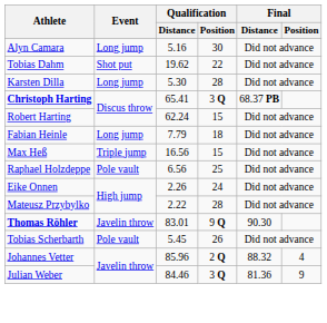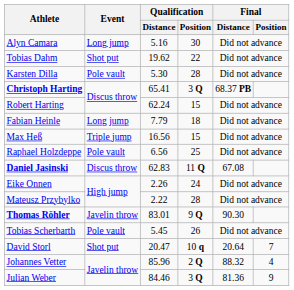 <table class=wikitable style="font-size:90%">
 <tr>
 <th rowspan="2">Athlete</th>
 <th rowspan="2">Event</th>
 <th colspan="2">Qualification</th>
 <th colspan="2">Final</th>
 </tr>
 <tr style="font-size:95%">
 <th>Distance</th>
 <th>Position</th>
 <th>Distance</th>
 <th>Position</th>
 </tr>
 <tr align=center>
 <td align=left><a href='#'>Alyn Camara</a></td>
 <td align=left><a href='#'>Long jump</a></td>
 <td>5.16</td>
 <td>30</td>
 <td colspan=2>Did not advance</td>
 </tr>
 <tr align=center>
 <td align=left><a href='#'>Tobias Dahm</a></td>
 <td align=left><a href='#'>Shot put</a></td>
 <td>19.62</td>
 <td>22</td>
 <td colspan=2>Did not advance</td>
 </tr>
 <tr align=center>
 <td align=left><a href='#'>Karsten Dilla</a></td>
-<td align=left><a href='#'>Long jump</a></td>
+<td align=left><a href='#'>Pole vault</a></td>
 <td>5.30</td>
 <td>28</td>
 <td colspan=2>Did not advance</td>
 </tr>
 <tr align=center>
 <td align=left><strong><a href='#'>Christoph Harting</a></strong></td>
 <td align=left rowspan=2><a href='#'>Discus throw</a></td>
 <td>65.41</td>
 <td>3 <strong>Q</strong></td>
 <td>68.37 <strong>PB</strong></td>
 <td></td>
 </tr>
 <tr align=center>
 <td align=left><a href='#'>Robert Harting</a></td>
 <td>62.24</td>
 <td>15</td>
 <td colspan=2>Did not advance</td>
 </tr>
 <tr align=center>
 <td align=left><a href='#'>Fabian Heinle</a></td>
 <td align=left><a href='#'>Long jump</a></td>
 <td>7.79</td>
 <td>18</td>
 <td colspan=2>Did not advance</td>
 </tr>
 <tr align=center>
 <td align=left><a href='#'>Max Heß</a></td>
 <td align=left><a href='#'>Triple jump</a></td>
 <td>16.56</td>
 <td>15</td>
 <td colspan=2>Did not advance</td>
 </tr>
 <tr align=center>
 <td align=left><a href='#'>Raphael Holzdeppe</a></td>
 <td align=left><a href='#'>Pole vault</a></td>
 <td>6.56</td>
 <td>25</td>
 <td colspan=2>Did not advance</td>
 </tr>
 <tr align=center>
+<td align=left><strong><a href='#'>Daniel Jasinski</a></strong></td>
+<td align=left><a href='#'>Discus throw</a></td>
+<td>62.83</td>
+<td>11 <strong>Q</strong></td>
+<td>67.08</td>
+<td></td>
+</tr>
+<tr align=center>
 <td align=left><a href='#'>Eike Onnen</a></td>
 <td align=left rowspan=2><a href='#'>High jump</a></td>
 <td>2.26</td>
 <td>24</td>
 <td colspan=2>Did not advance</td>
 </tr>
 <tr align=center>
 <td align=left><a href='#'>Mateusz Przybylko</a></td>
 <td>2.22</td>
 <td>28</td>
 <td colspan=2>Did not advance</td>
 </tr>
 <tr align=center>
 <td align=left><strong><a href='#'>Thomas Röhler</a></strong></td>
 <td align=left><a href='#'>Javelin throw</a></td>
 <td>83.01</td>
 <td>9 <strong>Q</strong></td>
 <td>90.30</td>
 <td></td>
 </tr>
 <tr align=center>
 <td align=left><a href='#'>Tobias Scherbarth</a></td>
 <td align=left><a href='#'>Pole vault</a></td>
 <td>5.45</td>
 <td>26</td>
 <td colspan=2>Did not advance</td>
 </tr>
 <tr align=center>
+<td align=left><a href='#'>David Storl</a></td>
+<td align=left><a href='#'>Shot put</a></td>
+<td>20.47</td>
+<td>10 <strong>q</strong></td>
+<td>20.64</td>
+<td>7</td>
+</tr>
+<tr align=center>
 <td align=left><a href='#'>Johannes Vetter</a></td>
 <td align=left rowspan=2><a href='#'>Javelin throw</a></td>
 <td>85.96</td>
 <td>2 <strong>Q</strong></td>
 <td>88.32</td>
 <td>4</td>
 </tr>
 <tr align=center>
 <td align=left><a href='#'>Julian Weber</a></td>
 <td>84.46</td>
 <td>3 <strong>Q</strong></td>
 <td>81.36</td>
 <td>9</td>
 </tr>
 </table>
